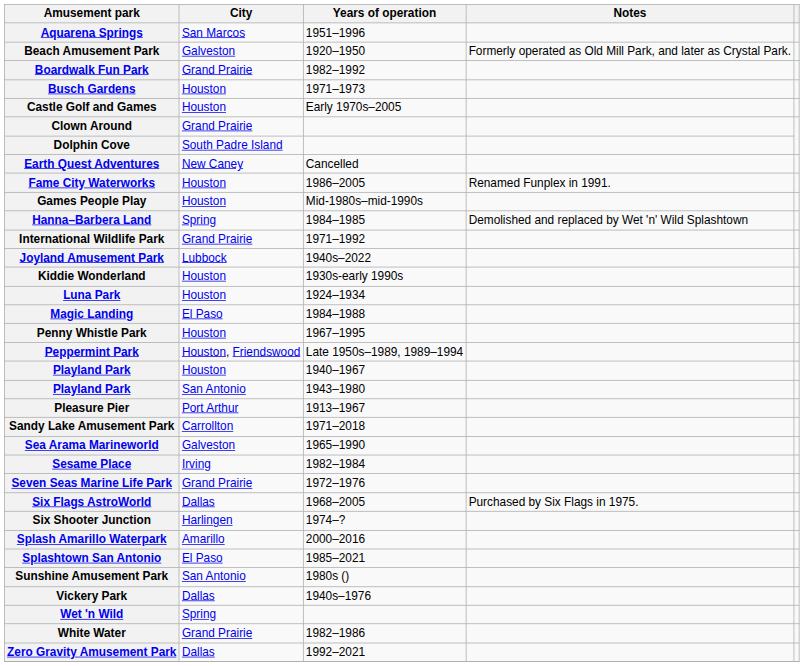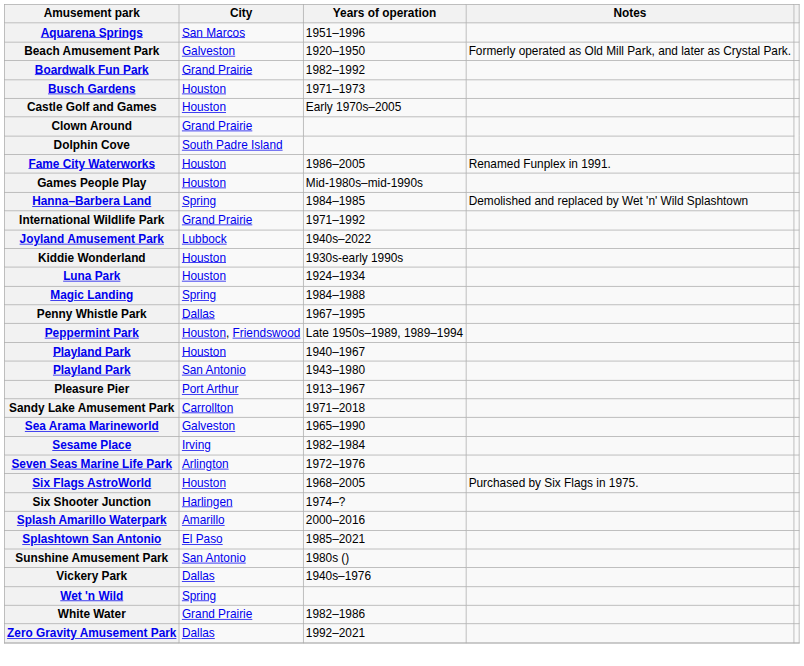 <table class="wikitable plainrowheaders sortable">
 <tr>
 <th scope="col">Amusement park</th>
 <th scope="col">City</th>
 <th scope="col">Years of operation</th>
 <th scope="col" class="unsortable">Notes</th>
 <th scope="col" class="unsortable"></th>
 </tr>
 <tr>
 <th scope="row"><a href='#'>Aquarena Springs</a></th>
 <td><a href='#'>San Marcos</a></td>
 <td>1951–1996</td>
 <td></td>
 <td style="text-align:center;"></td>
 </tr>
 <tr>
 <th scope="row">Beach Amusement Park</th>
 <td><a href='#'>Galveston</a></td>
 <td>1920–1950</td>
 <td>Formerly operated as Old Mill Park, and later as Crystal Park.</td>
 <td style="text-align:center;"></td>
 </tr>
 <tr>
 <th scope="row"><a href='#'>Boardwalk Fun Park</a></th>
 <td><a href='#'>Grand Prairie</a></td>
 <td>1982–1992</td>
 <td></td>
 <td style="text-align:center;"></td>
 </tr>
 <tr>
 <th scope="row"><a href='#'>Busch Gardens</a></th>
 <td><a href='#'>Houston</a></td>
 <td>1971–1973</td>
 <td></td>
 <td style="text-align:center;"></td>
 </tr>
 <tr>
 <th scope="row">Castle Golf and Games</th>
 <td><a href='#'>Houston</a></td>
 <td>Early 1970s–2005</td>
 <td></td>
 <td style="text-align:center;"></td>
 </tr>
 <tr>
 <th scope="row">Clown Around</th>
 <td><a href='#'>Grand Prairie</a></td>
 <td></td>
 <td style="text-align:center;"></td>
 </tr>
 <tr>
 <th scope="row">Dolphin Cove</th>
 <td><a href='#'>South Padre Island</a></td>
 <td></td>
 <td style="text-align:center;"></td>
 </tr>
 <tr>
-<th scope="row"><a href='#'>Earth Quest Adventures</a></th>
-<td><a href='#'>New Caney</a></td>
-<td>Cancelled</td>
-<td></td>
-<td style="text-align:center;"></td>
-</tr>
-<tr>
 <th scope="row"><a href='#'>Fame City Waterworks</a></th>
 <td><a href='#'>Houston</a></td>
 <td>1986–2005</td>
 <td>Renamed Funplex in 1991.</td>
 <td style="text-align:center;"></td>
 </tr>
 <tr>
 <th scope="row">Games People Play</th>
 <td><a href='#'>Houston</a></td>
 <td>Mid-1980s–mid-1990s</td>
 <td></td>
 <td style="text-align:center;"></td>
 </tr>
 <tr>
 <th scope="row"><a href='#'>Hanna–Barbera Land</a></th>
 <td><a href='#'>Spring</a></td>
 <td>1984–1985</td>
 <td>Demolished and replaced by Wet 'n' Wild Splashtown</td>
 <td style="text-align:center;"></td>
 </tr>
 <tr>
 <th scope="row">International Wildlife Park</th>
 <td><a href='#'>Grand Prairie</a></td>
 <td>1971–1992</td>
 <td></td>
 <td style="text-align:center;"></td>
 </tr>
 <tr>
 <th scope="row"><a href='#'>Joyland Amusement Park</a></th>
 <td><a href='#'>Lubbock</a></td>
 <td>1940s–2022</td>
 <td></td>
 <td style="text-align:center;"></td>
 </tr>
 <tr>
 <th scope="row">Kiddie Wonderland</th>
 <td><a href='#'>Houston</a></td>
 <td>1930s-early 1990s</td>
 <td style="text-align:center;"></td>
 </tr>
 <tr>
 <th scope="row"><a href='#'>Luna Park</a></th>
 <td><a href='#'>Houston</a></td>
 <td>1924–1934</td>
 <td></td>
 <td style="text-align:center;"></td>
 </tr>
 <tr>
 <th scope="row"><a href='#'>Magic Landing</a></th>
-<td><a href='#'>El Paso</a></td>
+<td><a href='#'>Spring</a></td>
 <td>1984–1988</td>
 <td></td>
 <td style="text-align:center;"></td>
 </tr>
 <tr>
 <th scope="row">Penny Whistle Park</th>
-<td><a href='#'>Houston</a></td>
+<td><a href='#'>Dallas</a></td>
 <td>1967–1995</td>
 <td style="text-align:center;"></td>
 </tr>
 <tr>
 <th scope="row"><a href='#'>Peppermint Park</a></th>
 <td><a href='#'>Houston</a>, <a href='#'>Friendswood</a></td>
 <td>Late 1950s–1989, 1989–1994</td>
 <td></td>
 <td style="text-align:center;"></td>
 </tr>
 <tr>
 <th scope="row"><a href='#'>Playland Park</a></th>
 <td><a href='#'>Houston</a></td>
 <td>1940–1967</td>
 <td></td>
 <td style="text-align:center;"></td>
 </tr>
 <tr>
 <th scope="row"><a href='#'>Playland Park</a></th>
 <td><a href='#'>San Antonio</a></td>
 <td>1943–1980</td>
 <td></td>
 <td style="text-align:center;"></td>
 </tr>
 <tr>
 <th scope="row">Pleasure Pier</th>
 <td><a href='#'>Port Arthur</a></td>
 <td>1913–1967</td>
 <td></td>
 <td style="text-align:center;"></td>
 </tr>
 <tr>
 <th scope="row">Sandy Lake Amusement Park</th>
 <td><a href='#'>Carrollton</a></td>
 <td>1971–2018</td>
 <td></td>
 <td style="text-align:center;"></td>
 </tr>
 <tr>
 <th scope="row"><a href='#'>Sea Arama Marineworld</a></th>
 <td><a href='#'>Galveston</a></td>
 <td>1965–1990</td>
 <td></td>
 <td style="text-align:center;"></td>
 </tr>
 <tr>
 <th scope="row"><a href='#'>Sesame Place</a></th>
 <td><a href='#'>Irving</a></td>
 <td>1982–1984</td>
 <td></td>
 <td style="text-align:center;"></td>
 </tr>
 <tr>
 <th scope="row"><a href='#'>Seven Seas Marine Life Park</a></th>
-<td><a href='#'>Grand Prairie</a></td>
+<td><a href='#'>Arlington</a></td>
 <td>1972–1976</td>
 <td></td>
 <td style="text-align:center;"></td>
 </tr>
 <tr>
 <th scope="row"><a href='#'>Six Flags AstroWorld</a></th>
-<td><a href='#'>Dallas</a></td>
+<td><a href='#'>Houston</a></td>
 <td>1968–2005</td>
 <td>Purchased by Six Flags in 1975.</td>
 <td style="text-align:center;"></td>
 </tr>
 <tr>
 <th scope="row">Six Shooter Junction</th>
 <td><a href='#'>Harlingen</a></td>
 <td>1974–?</td>
 <td style="text-align:center;"></td>
 </tr>
 <tr>
 <th scope="row"><a href='#'>Splash Amarillo Waterpark</a></th>
 <td><a href='#'>Amarillo</a></td>
 <td>2000–2016</td>
 <td></td>
 <td style="text-align:center;"></td>
 </tr>
 <tr>
 <th scope="row"><a href='#'>Splashtown San Antonio</a></th>
 <td><a href='#'>El Paso</a></td>
 <td>1985–2021</td>
 <td></td>
 <td style="text-align:center;"></td>
 </tr>
 <tr>
 <th scope="row">Sunshine Amusement Park</th>
 <td><a href='#'>San Antonio</a></td>
 <td>1980s ()</td>
 <td></td>
 <td style="text-align:center;"></td>
 </tr>
 <tr>
 <th scope="row">Vickery Park</th>
 <td><a href='#'>Dallas</a></td>
 <td>1940s–1976</td>
 <td></td>
 <td style="text-align:center;"></td>
 </tr>
 <tr>
 <th scope="row"><a href='#'>Wet 'n Wild</a></th>
 <td><a href='#'>Spring</a></td>
 <td></td>
 <td></td>
 <td style="text-align:center;"></td>
 </tr>
 <tr>
 <th scope="row">White Water</th>
 <td><a href='#'>Grand Prairie</a></td>
 <td>1982–1986</td>
 <td></td>
 <td style="text-align:center;"></td>
 </tr>
 <tr>
 <th scope="row"><a href='#'>Zero Gravity Amusement Park</a></th>
 <td><a href='#'>Dallas</a></td>
 <td>1992–2021</td>
 <td></td>
 <td style="text-align:center;"></td>
 </tr>
 <tr>
 </tr>
 </table>
